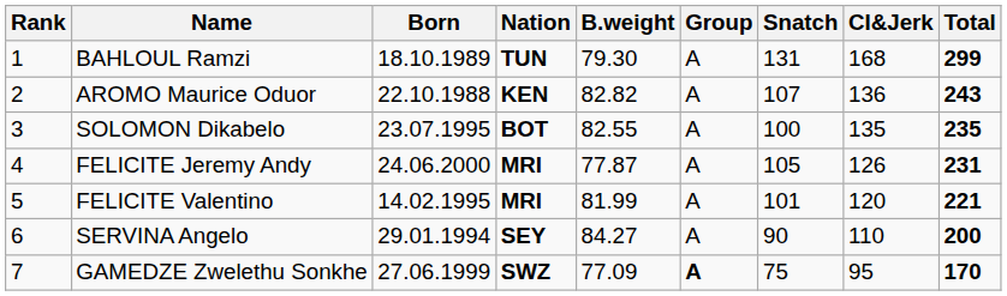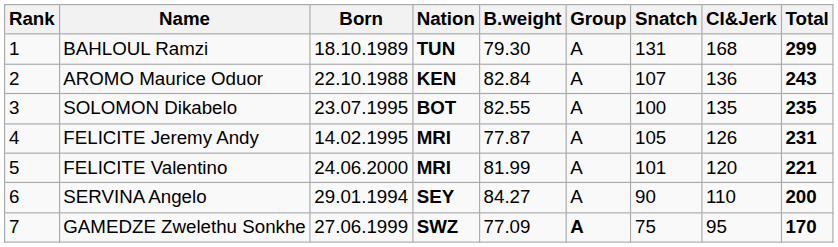 <table class="wikitable">
 <tr>
 <th>Rank</th>
 <th>Name</th>
 <th>Born</th>
 <th>Nation</th>
 <th>B.weight</th>
 <th>Group</th>
 <th>Snatch</th>
 <th>CI&Jerk</th>
 <th>Total</th>
 </tr>
 <tr>
 <td>1</td>
 <td>BAHLOUL Ramzi</td>
 <td>18.10.1989</td>
 <td><strong>TUN</strong></td>
 <td>79.30</td>
 <td>A</td>
 <td>131</td>
 <td>168</td>
 <td><strong>299</strong></td>
 </tr>
 <tr>
 <td>2</td>
 <td>AROMO Maurice Oduor</td>
 <td>22.10.1988</td>
 <td><strong>KEN</strong></td>
-<td>82.82</td>
+<td>82.84</td>
 <td>A</td>
 <td>107</td>
 <td>136</td>
 <td><strong>243</strong></td>
 </tr>
 <tr>
 <td>3</td>
 <td>SOLOMON Dikabelo</td>
 <td>23.07.1995</td>
 <td><strong>BOT</strong></td>
 <td>82.55</td>
 <td>A</td>
 <td>100</td>
 <td>135</td>
 <td><strong>235</strong></td>
 </tr>
 <tr>
 <td>4</td>
 <td>FELICITE Jeremy Andy</td>
-<td>24.06.2000</td>
+<td>14.02.1995</td>
 <td><strong>MRI</strong></td>
 <td>77.87</td>
 <td>A</td>
 <td>105</td>
 <td>126</td>
 <td><strong>231</strong></td>
 </tr>
 <tr>
 <td>5</td>
 <td>FELICITE Valentino</td>
-<td>14.02.1995</td>
+<td>24.06.2000</td>
 <td><strong>MRI</strong></td>
 <td>81.99</td>
 <td>A</td>
 <td>101</td>
 <td>120</td>
 <td><strong>221</strong></td>
 </tr>
 <tr>
 <td>6</td>
 <td>SERVINA Angelo</td>
 <td>29.01.1994</td>
 <td><strong>SEY</strong></td>
 <td>84.27</td>
 <td>A</td>
 <td>90</td>
 <td>110</td>
 <td><strong>200</strong></td>
 </tr>
 <tr>
 <td>7</td>
 <td>GAMEDZE Zwelethu Sonkhe</td>
 <td>27.06.1999</td>
 <td><strong>SWZ</strong></td>
 <td>77.09</td>
 <td><strong>A</strong></td>
 <td>75</td>
 <td>95</td>
 <td><strong>170</strong></td>
 </tr>
 </table>
